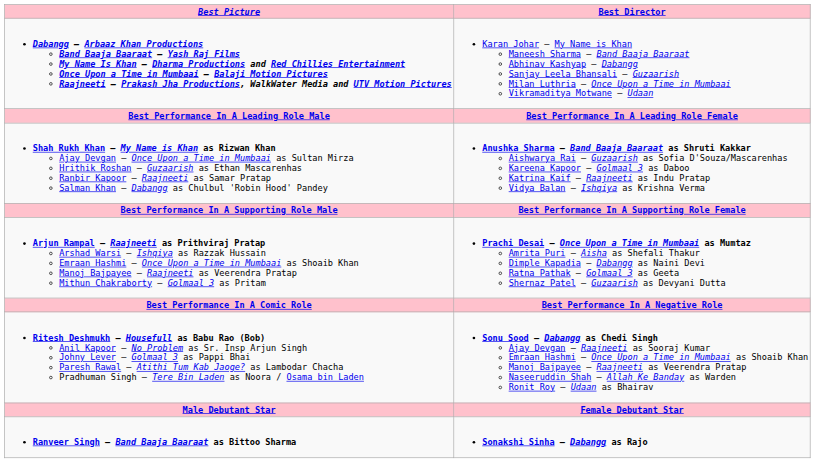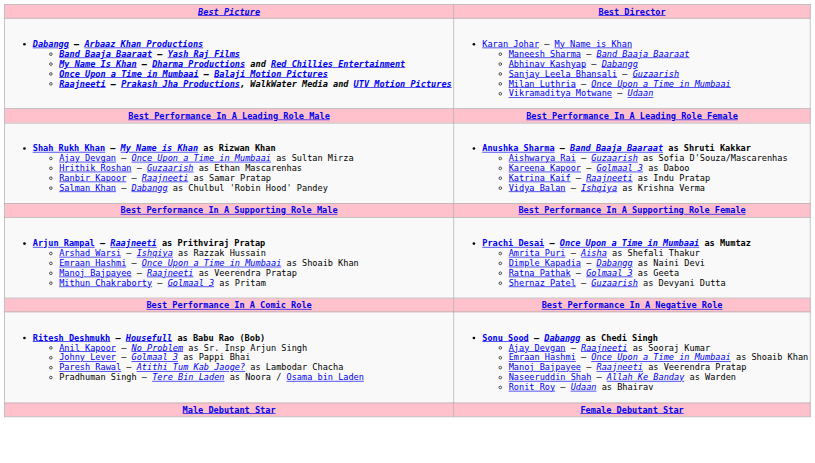 <table class=wikitable style="width=150%">
 <tr>
 <th style="background:#FFC1CC;" ! style="width=50%"><a href='#'><em>Best Picture</em></a></th>
 <th style="background:#FFC1CC;" ! style="width=50%"><a href='#'>Best Director</a></th>
 </tr>
 <tr>
 <td valign="top"><br><ul><li><strong><em><a href='#'>Dabangg</a><em> – <a href='#'>Arbaaz Khan Productions</a><strong><ul><li></em><a href='#'>Band Baaja Baaraat</a><em> – <a href='#'>Yash Raj Films</a></li><li></em><a href='#'>My Name Is Khan</a><em> – <a href='#'>Dharma Productions</a> and <a href='#'>Red Chillies Entertainment</a></li><li></em><a href='#'>Once Upon a Time in Mumbaai</a><em> – <a href='#'>Balaji Motion Pictures</a></li><li></em><a href='#'>Raajneeti</a><em> – <a href='#'>Prakash Jha Productions</a>, WalkWater Media and <a href='#'>UTV Motion Pictures</a></li></ul></li></ul></td>
 <td valign="top"><br><ul><li></strong><a href='#'>Karan Johar</a> – </em><a href='#'>My Name is Khan</a></em></strong><ul><li><a href='#'>Maneesh Sharma</a> – <em><a href='#'>Band Baaja Baaraat</a></em></li><li><a href='#'>Abhinav Kashyap</a> – <em><a href='#'>Dabangg</a></em></li><li><a href='#'>Sanjay Leela Bhansali</a> – <em><a href='#'>Guzaarish</a></em></li><li><a href='#'>Milan Luthria</a> – <em><a href='#'>Once Upon a Time in Mumbaai</a></em></li><li><a href='#'>Vikramaditya Motwane</a> – <em><a href='#'>Udaan</a></em></li></ul></li></ul></td>
 </tr>
 <tr>
 <th style="background:#FFC1CC;" ! style="width=50%"><a href='#'>Best Performance In A Leading Role Male</a></th>
 <th style="background:#FFC1CC;" ! style="width=50%"><a href='#'>Best Performance In A Leading Role Female</a></th>
 </tr>
 <tr>
 <td valign="top"><br><ul><li><strong><a href='#'>Shah Rukh Khan</a> – <em><a href='#'>My Name is Khan</a></em> as Rizwan Khan</strong><ul><li><a href='#'>Ajay Devgan</a> – <em><a href='#'>Once Upon a Time in Mumbaai</a></em> as Sultan Mirza</li><li><a href='#'>Hrithik Roshan</a> – <em><a href='#'>Guzaarish</a></em> as Ethan Mascarenhas</li><li><a href='#'>Ranbir Kapoor</a> – <em><a href='#'>Raajneeti</a></em> as Samar Pratap</li><li><a href='#'>Salman Khan</a> – <em><a href='#'>Dabangg</a></em> as Chulbul 'Robin Hood' Pandey</li></ul></li></ul></td>
 <td valign="top"><br><ul><li><strong><a href='#'>Anushka Sharma</a> – <em><a href='#'>Band Baaja Baaraat</a></em> as Shruti Kakkar</strong><ul><li><a href='#'>Aishwarya Rai</a> – <em><a href='#'>Guzaarish</a></em> as Sofia D'Souza/Mascarenhas</li><li><a href='#'>Kareena Kapoor</a> – <em><a href='#'>Golmaal 3</a></em> as Daboo</li><li><a href='#'>Katrina Kaif</a> – <em><a href='#'>Raajneeti</a></em> as Indu Pratap</li><li><a href='#'>Vidya Balan</a> – <em><a href='#'>Ishqiya</a></em> as Krishna Verma</li></ul></li></ul></td>
 </tr>
 <tr>
 <th style="background:#FFC1CC;" ! style="width=50%"><a href='#'>Best Performance In A Supporting Role Male</a></th>
 <th style="background:#FFC1CC;" ! style="width=50%"><a href='#'>Best Performance In A Supporting Role Female</a></th>
 </tr>
 <tr>
 <td valign="top"><br><ul><li><strong><a href='#'>Arjun Rampal</a> – <em><a href='#'>Raajneeti</a></em> as Prithviraj Pratap</strong><ul><li><a href='#'>Arshad Warsi</a> – <em><a href='#'>Ishqiya</a></em> as Razzak Hussain</li><li><a href='#'>Emraan Hashmi</a> – <em><a href='#'>Once Upon a Time in Mumbaai</a></em> as Shoaib Khan</li><li><a href='#'>Manoj Bajpayee</a> – <em><a href='#'>Raajneeti</a></em> as Veerendra Pratap</li><li><a href='#'>Mithun Chakraborty</a> – <em><a href='#'>Golmaal 3</a></em> as Pritam</li></ul></li></ul></td>
 <td valign="top"><br><ul><li><strong><a href='#'>Prachi Desai</a> – <em><a href='#'>Once Upon a Time in Mumbaai</a></em> as Mumtaz</strong><ul><li><a href='#'>Amrita Puri</a> – <em><a href='#'>Aisha</a></em> as Shefali Thakur</li><li><a href='#'>Dimple Kapadia</a> – <em><a href='#'>Dabangg</a></em> as Naini Devi</li><li><a href='#'>Ratna Pathak</a> – <em><a href='#'>Golmaal 3</a></em> as Geeta</li><li><a href='#'>Shernaz Patel</a> – <em><a href='#'>Guzaarish</a></em> as Devyani Dutta</li></ul></li></ul></td>
 </tr>
 <tr>
 <th style="background:#FFC1CC;" ! style="width=50%"><a href='#'>Best Performance In A Comic Role</a></th>
 <th style="background:#FFC1CC;" ! style="width=50%"><a href='#'>Best Performance In A Negative Role</a></th>
 </tr>
 <tr>
 <td valign="top"><br><ul><li><strong><a href='#'>Ritesh Deshmukh</a> – <em><a href='#'>Housefull</a></em> as Babu Rao (Bob)</strong><ul><li><a href='#'>Anil Kapoor</a> – <em><a href='#'>No Problem</a></em> as Sr. Insp Arjun Singh</li><li><a href='#'>Johny Lever</a> – <em><a href='#'>Golmaal 3</a></em> as Pappi Bhai</li><li><a href='#'>Paresh Rawal</a> – <em><a href='#'>Atithi Tum Kab Jaoge?</a></em> as Lambodar Chacha</li><li>Pradhuman Singh – <em><a href='#'>Tere Bin Laden</a></em> as Noora / <a href='#'>Osama bin Laden</a></li></ul></li></ul></td>
 <td valign="top"><br><ul><li><strong><a href='#'>Sonu Sood</a> – <em><a href='#'>Dabangg</a></em> as Chedi Singh</strong><ul><li><a href='#'>Ajay Devgan</a> – <em><a href='#'>Raajneeti</a></em> as Sooraj Kumar</li><li><a href='#'>Emraan Hashmi</a> – <em><a href='#'>Once Upon a Time in Mumbaai</a></em> as Shoaib Khan</li><li><a href='#'>Manoj Bajpayee</a> – <em><a href='#'>Raajneeti</a></em> as Veerendra Pratap</li><li><a href='#'>Naseeruddin Shah</a> – <em><a href='#'>Allah Ke Banday</a></em> as Warden</li><li><a href='#'>Ronit Roy</a> – <em><a href='#'>Udaan</a></em> as Bhairav</li></ul></li></ul></td>
 </tr>
 <tr>
 <th style="background:#FFC1CC;" ! style="width=50%"><a href='#'>Male Debutant Star</a></th>
 <th style="background:#FFC1CC;" ! style="width=50%"><a href='#'>Female Debutant Star</a></th>
 </tr>
-<tr>
-<td valign="top"><br><ul><li><strong><a href='#'>Ranveer Singh</a> – <em><a href='#'>Band Baaja Baaraat</a></em> as Bittoo Sharma</strong></li></ul></td>
-<td valign="top"><br><ul><li><strong><a href='#'>Sonakshi Sinha</a> – <em><a href='#'>Dabangg</a></em> as Rajo</strong></li></ul></td>
-</tr>
 </table>
